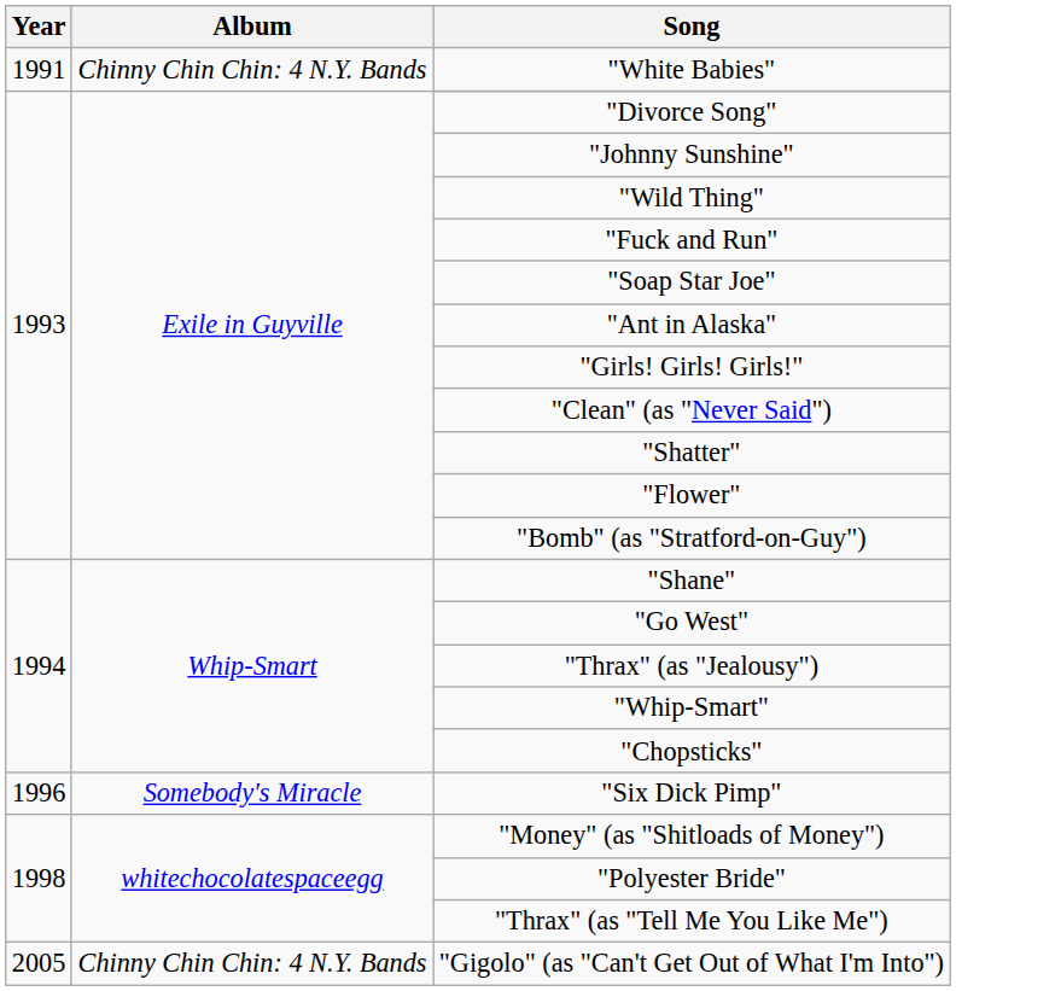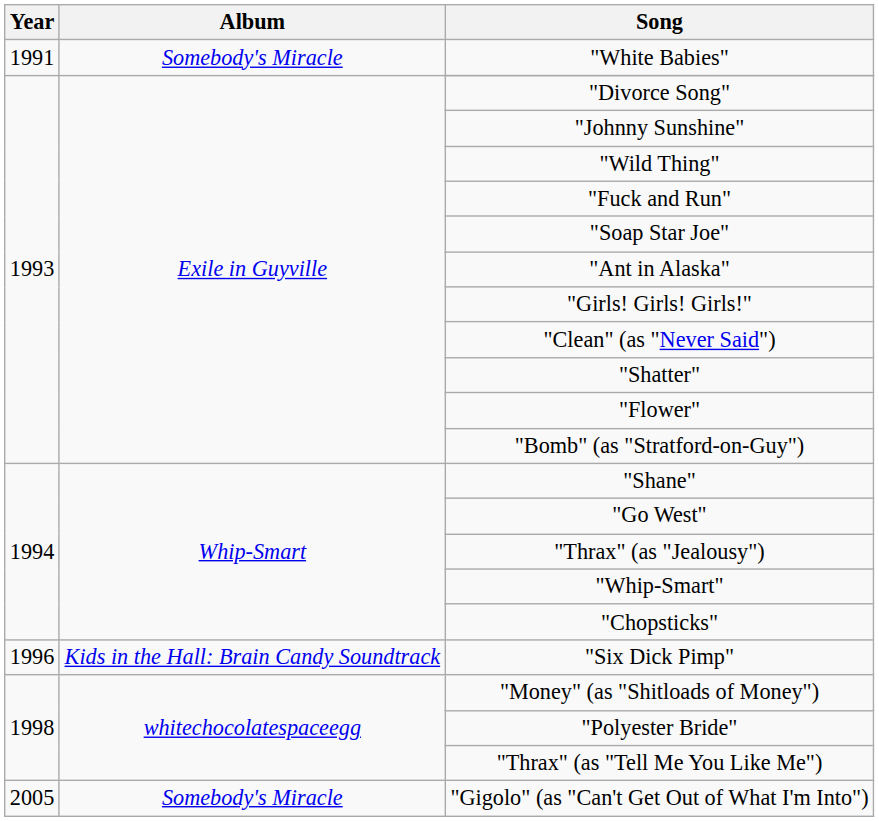 <table class="wikitable" style="text-align:center;">
 <tr>
 <th>Year</th>
 <th>Album</th>
 <th>Song</th>
 </tr>
 <tr>
 <td>1991</td>
-<td><em>Chinny Chin Chin: 4 N.Y. Bands</em></td>
+<td><em><a href='#'>Somebody's Miracle</a></em></td>
 <td>"White Babies"</td>
 </tr>
 <tr>
 <td rowspan="12">1993</td>
 <td rowspan="12"><em><a href='#'>Exile in Guyville</a></em></td>
 </tr>
 <tr>
 <td>"Divorce Song"</td>
 </tr>
 <tr>
 <td>"Johnny Sunshine"</td>
 </tr>
 <tr>
 <td>"Wild Thing"</td>
 </tr>
 <tr>
 <td>"Fuck and Run"</td>
 </tr>
 <tr>
 <td>"Soap Star Joe"</td>
 </tr>
 <tr>
 <td>"Ant in Alaska"</td>
 </tr>
 <tr>
 <td>"Girls! Girls! Girls!"</td>
 </tr>
 <tr>
 <td>"Clean" (as "<a href='#'>Never Said</a>")</td>
 </tr>
 <tr>
 <td>"Shatter"</td>
 </tr>
 <tr>
 <td>"Flower"</td>
 </tr>
 <tr>
 <td>"Bomb" (as "Stratford-on-Guy")</td>
 </tr>
 <tr>
 <td rowspan="5">1994</td>
 <td rowspan="5"><em><a href='#'>Whip-Smart</a></em></td>
 <td>"Shane"</td>
 </tr>
 <tr>
 <td>"Go West"</td>
 </tr>
 <tr>
 <td>"Thrax" (as "Jealousy")</td>
 </tr>
 <tr>
 <td>"Whip-Smart"</td>
 </tr>
 <tr>
 <td>"Chopsticks"</td>
 </tr>
 <tr>
 <td rowspan="1">1996</td>
-<td><em><a href='#'>Somebody's Miracle</a></em></td>
+<td rowspan="1"><em><a href='#'>Kids in the Hall: Brain Candy Soundtrack</a></em></td>
 <td>"Six Dick Pimp"</td>
 </tr>
 <tr>
 <td rowspan="3">1998</td>
 <td rowspan="3"><em><a href='#'>whitechocolatespaceegg</a></em></td>
 <td>"Money" (as "Shitloads of Money")</td>
 </tr>
 <tr>
 <td>"Polyester Bride"</td>
 </tr>
 <tr>
 <td>"Thrax" (as "Tell Me You Like Me")</td>
 </tr>
 <tr>
 <td>2005</td>
-<td><em>Chinny Chin Chin: 4 N.Y. Bands</em></td>
+<td><em><a href='#'>Somebody's Miracle</a></em></td>
 <td>"Gigolo" (as "Can't Get Out of What I'm Into")</td>
 </tr>
 <tr>
 </tr>
 </table>
